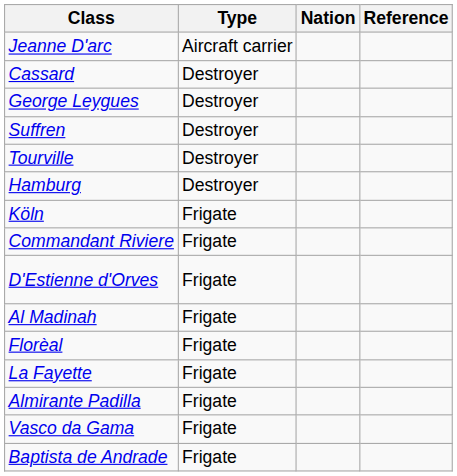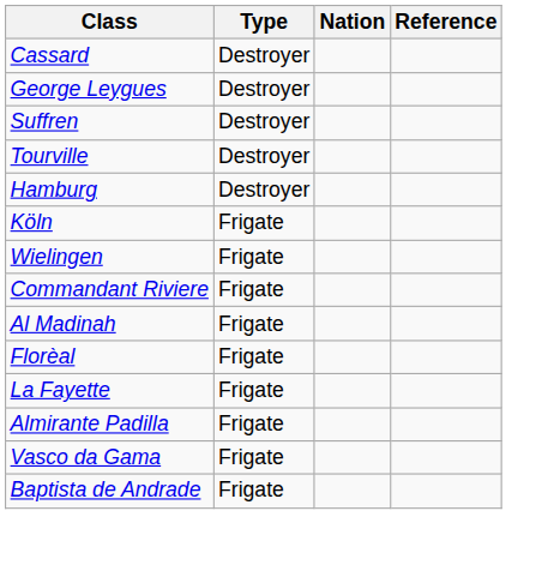 <table class="wikitable">
 <tr>
 <th>Class</th>
 <th>Type</th>
 <th>Nation</th>
 <th>Reference</th>
-</tr>
-<tr>
-<td><em><a href='#'>Jeanne D'arc</a></em></td>
-<td>Aircraft carrier</td>
-<td></td>
-<td></td>
 </tr>
 <tr>
 <td><em><a href='#'>Cassard</a></em></td>
 <td>Destroyer</td>
 <td></td>
 <td></td>
 </tr>
 <tr>
 <td><em><a href='#'>George Leygues</a></em></td>
 <td>Destroyer</td>
 <td></td>
 <td></td>
 </tr>
 <tr>
 <td><em><a href='#'>Suffren</a></em></td>
 <td>Destroyer</td>
 <td></td>
 <td></td>
 </tr>
 <tr>
 <td><em><a href='#'>Tourville</a></em></td>
 <td>Destroyer</td>
 <td></td>
 <td></td>
 </tr>
 <tr>
 <td><em><a href='#'>Hamburg</a></em></td>
 <td>Destroyer</td>
 <td></td>
 <td></td>
 </tr>
 <tr>
 <td><em><a href='#'>Köln</a></em></td>
 <td>Frigate</td>
 <td></td>
 <td></td>
 </tr>
 <tr>
-<td><em><a href='#'>Commandant Riviere</a></em></td>
+<td><em><a href='#'>Wielingen</a></em></td>
 <td>Frigate</td>
 <td><br></td>
 <td></td>
 </tr>
 <tr>
-<td><em><a href='#'>D'Estienne d'Orves</a></em></td>
+<td><em><a href='#'>Commandant Riviere</a></em></td>
 <td>Frigate</td>
-<td><br><br></td>
+<td><br></td>
 <td></td>
 </tr>
 <tr>
 <td><em><a href='#'>Al Madinah</a></em></td>
 <td>Frigate</td>
 <td></td>
 <td></td>
 </tr>
 <tr>
 <td><em><a href='#'>Florèal</a></em></td>
 <td>Frigate</td>
 <td></td>
 <td></td>
 </tr>
 <tr>
 <td><em><a href='#'>La Fayette</a></em></td>
 <td>Frigate</td>
 <td></td>
 <td></td>
 </tr>
 <tr>
 <td><em><a href='#'>Almirante Padilla</a></em></td>
 <td>Frigate</td>
 <td><br></td>
 <td></td>
 </tr>
 <tr>
 <td><em><a href='#'>Vasco da Gama</a></em></td>
 <td>Frigate</td>
 <td></td>
 <td></td>
 </tr>
 <tr>
 <td><em><a href='#'>Baptista de Andrade</a></em></td>
 <td>Frigate</td>
 <td></td>
 <td></td>
 </tr>
 </table>
